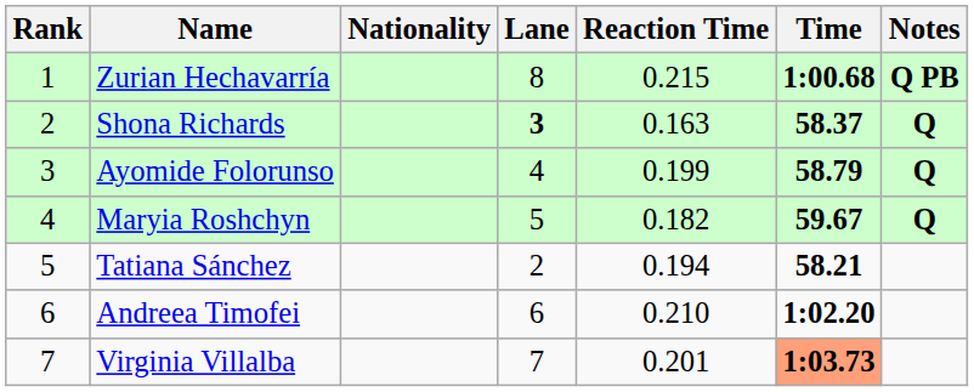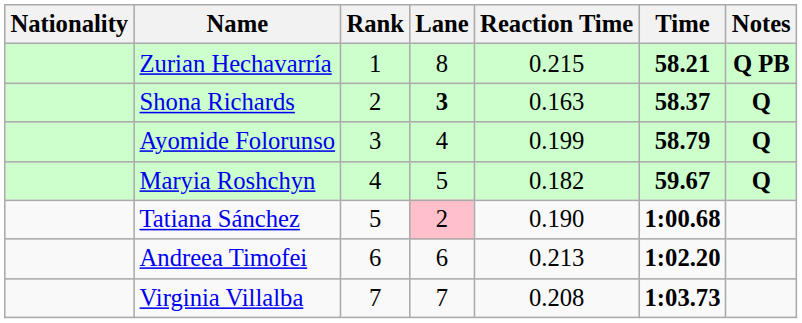 <table class="wikitable sortable" style="text-align:center">
 <tr>
+<th>Nationality</th>
+<th>Name</th>
 <th>Rank</th>
-<th>Name</th>
-<th>Nationality</th>
 <th>Lane</th>
 <th>Reaction Time</th>
 <th>Time</th>
 <th>Notes</th>
 </tr>
 <tr bgcolor=ccffcc>
+<td align=left></td>
+<td align=left><a href='#'>Zurian Hechavarría</a></td>
 <td>1</td>
-<td align=left><a href='#'>Zurian Hechavarría</a></td>
-<td align=left></td>
 <td>8</td>
 <td>0.215</td>
-<td><strong>1:00.68</strong></td>
+<td><strong>58.21</strong></td>
 <td><strong>Q PB</strong></td>
 </tr>
 <tr bgcolor=ccffcc>
+<td align=left></td>
+<td align=left><a href='#'>Shona Richards</a></td>
 <td>2</td>
-<td align=left><a href='#'>Shona Richards</a></td>
-<td align=left></td>
 <td><strong>3</strong></td>
 <td>0.163</td>
 <td><strong>58.37</strong></td>
 <td><strong>Q</strong></td>
 </tr>
 <tr bgcolor=ccffcc>
+<td align=left></td>
+<td align=left><a href='#'>Ayomide Folorunso</a></td>
 <td>3</td>
-<td align=left><a href='#'>Ayomide Folorunso</a></td>
-<td align=left></td>
 <td>4</td>
 <td>0.199</td>
 <td><strong>58.79</strong></td>
 <td><strong>Q</strong></td>
 </tr>
 <tr bgcolor=ccffcc>
+<td align=left></td>
+<td align=left><a href='#'>Maryia Roshchyn</a></td>
 <td>4</td>
-<td align=left><a href='#'>Maryia Roshchyn</a></td>
-<td align=left></td>
 <td>5</td>
 <td>0.182</td>
 <td><strong>59.67</strong></td>
 <td><strong>Q</strong></td>
 </tr>
 <tr>
+<td align=left></td>
+<td align=left><a href='#'>Tatiana Sánchez</a></td>
 <td>5</td>
-<td align=left><a href='#'>Tatiana Sánchez</a></td>
-<td align=left></td>
-<td>2</td>
-<td>0.194</td>
-<td><strong>58.21</strong></td>
+<td style="background: pink;">2</td>
+<td>0.190</td>
+<td><strong>1:00.68</strong></td>
 <td></td>
 </tr>
 <tr>
+<td align=left></td>
+<td align=left><a href='#'>Andreea Timofei</a></td>
 <td>6</td>
-<td align=left><a href='#'>Andreea Timofei</a></td>
-<td align=left></td>
 <td>6</td>
-<td>0.210</td>
+<td>0.213</td>
 <td><strong>1:02.20</strong></td>
 <td></td>
 </tr>
 <tr>
+<td align=left></td>
+<td align=left><a href='#'>Virginia Villalba</a></td>
 <td>7</td>
-<td align=left><a href='#'>Virginia Villalba</a></td>
-<td align=left></td>
 <td>7</td>
-<td>0.201</td>
-<td style="background: lightsalmon;"><strong>1:03.73</strong></td>
+<td>0.208</td>
+<td><strong>1:03.73</strong></td>
 <td></td>
 </tr>
 </table>
